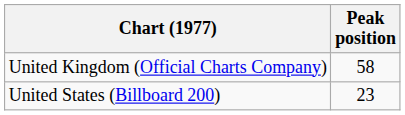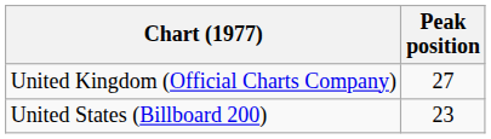 <table class="wikitable">
 <tr>
 <th>Chart (1977)</th>
 <th>Peak<br> position</th>
 </tr>
 <tr>
 <td>United Kingdom (<a href='#'>Official Charts Company</a>)</td>
-<td align="center">58</td>
+<td align="center">27</td>
 </tr>
 <tr>
 <td>United States (<a href='#'>Billboard 200</a>)</td>
 <td align="center">23</td>
 </tr>
 </table>
